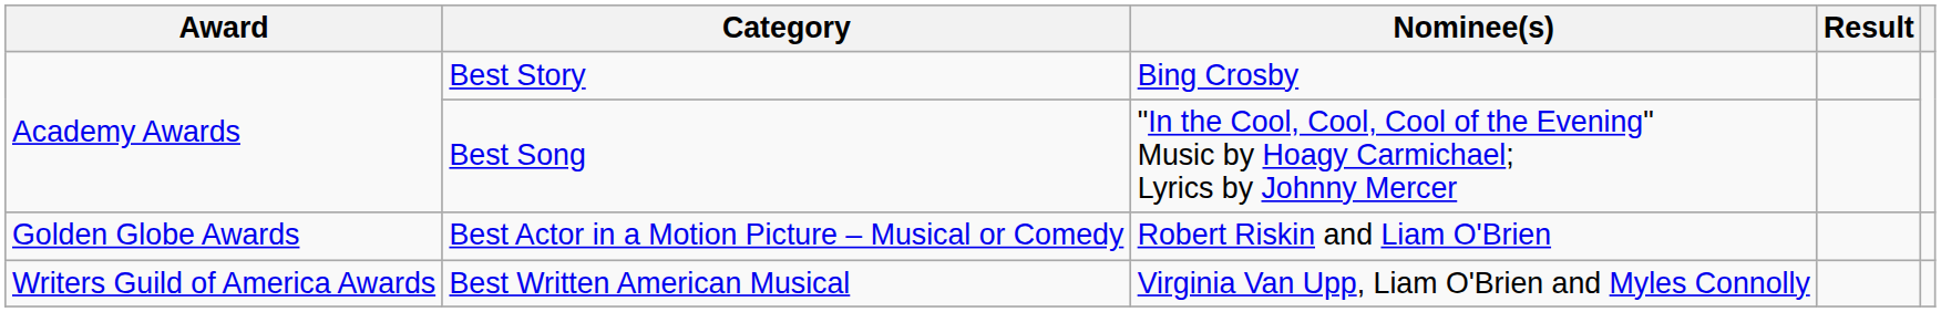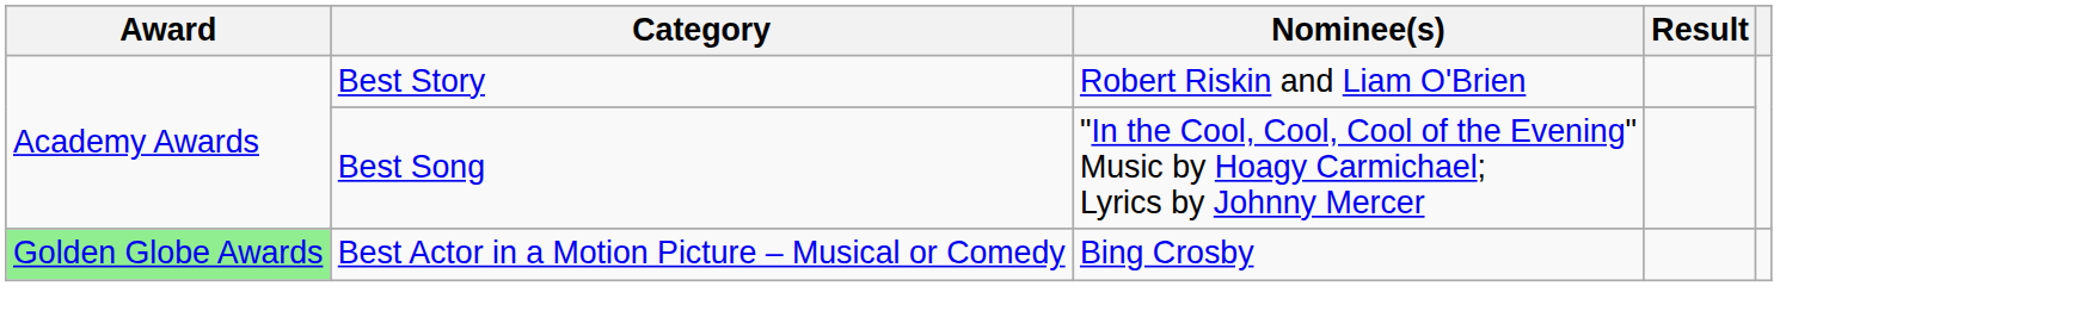 <table class="wikitable plainrowheaders">
 <tr>
 <th>Award</th>
 <th>Category</th>
 <th>Nominee(s)</th>
 <th>Result</th>
 <th></th>
 </tr>
 <tr>
 <td rowspan="2"><a href='#'>Academy Awards</a></td>
 <td><a href='#'>Best Story</a></td>
-<td><a href='#'>Bing Crosby</a></td>
+<td><a href='#'>Robert Riskin</a> and <a href='#'>Liam O'Brien</a></td>
 <td></td>
 <td rowspan="2" align="center"> <br> </td>
 </tr>
 <tr>
 <td><a href='#'>Best Song</a></td>
 <td>"<a href='#'>In the Cool, Cool, Cool of the Evening</a>" <br> Music by <a href='#'>Hoagy Carmichael</a>; <br> Lyrics by <a href='#'>Johnny Mercer</a></td>
 <td></td>
 </tr>
 <tr>
-<td><a href='#'>Golden Globe Awards</a></td>
+<td style="background: lightgreen;"><a href='#'>Golden Globe Awards</a></td>
 <td><a href='#'>Best Actor in a Motion Picture – Musical or Comedy</a></td>
-<td><a href='#'>Robert Riskin</a> and <a href='#'>Liam O'Brien</a></td>
-<td></td>
-<td align="center"></td>
-</tr>
-<tr>
-<td><a href='#'>Writers Guild of America Awards</a></td>
-<td><a href='#'>Best Written American Musical</a></td>
-<td><a href='#'>Virginia Van Upp</a>, Liam O'Brien and <a href='#'>Myles Connolly</a></td>
+<td><a href='#'>Bing Crosby</a></td>
 <td></td>
 <td align="center"></td>
 </tr>
 </table>
